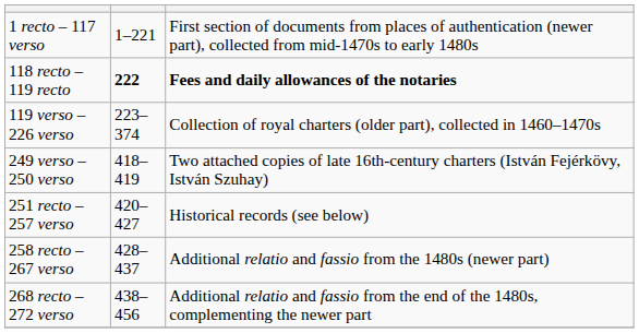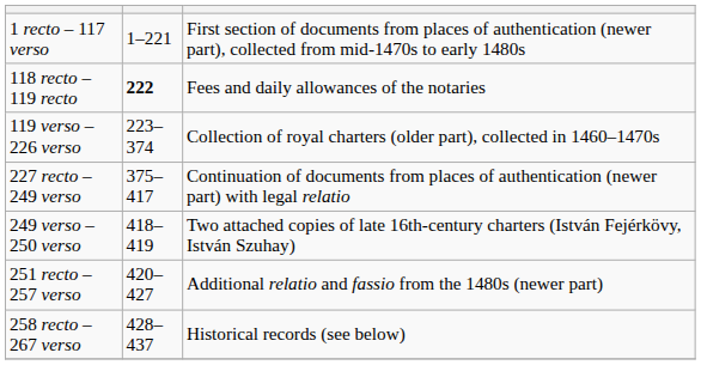 <table class="wikitable sortable">
 <tr>
 <th></th>
 <th></th>
 <th></th>
 </tr>
 <tr>
 <td>1 <em>recto</em> – 117 <em>verso</em></td>
 <td>1–221</td>
 <td>First section of documents from places of authentication (newer part), collected from mid-1470s to early 1480s</td>
 </tr>
 <tr>
 <td>118 <em>recto</em> – 119 <em>recto</em></td>
 <td><strong>222</strong></td>
-<td><strong>Fees and daily allowances of the notaries</strong></td>
+<td>Fees and daily allowances of the notaries</td>
 </tr>
 <tr>
 <td>119 <em>verso</em> – 226 <em>verso</em></td>
 <td>223–374</td>
 <td>Collection of royal charters (older part), collected in 1460–1470s</td>
+</tr>
+<tr>
+<td>227 <em>recto</em> – 249 <em>verso</em></td>
+<td>375–417</td>
+<td>Continuation of documents from places of authentication (newer part) with legal <em>relatio</em></td>
 </tr>
 <tr>
 <td>249 <em>verso</em> – 250 <em>verso</em></td>
 <td>418–419</td>
 <td>Two attached copies of late 16th-century charters (István Fejérkövy, István Szuhay)</td>
 </tr>
 <tr>
 <td>251 <em>recto</em> – 257 <em>verso</em></td>
 <td>420–427</td>
-<td>Historical records (see below)</td>
+<td>Additional <em>relatio</em> and <em>fassio</em> from the 1480s (newer part)</td>
 </tr>
 <tr>
 <td>258 <em>recto</em> – 267 <em>verso</em></td>
 <td>428–437</td>
-<td>Additional <em>relatio</em> and <em>fassio</em> from the 1480s (newer part)</td>
-</tr>
-<tr>
-<td>268 <em>recto</em> – 272 <em>verso</em></td>
-<td>438–456</td>
-<td>Additional <em>relatio</em> and <em>fassio</em> from the end of the 1480s, complementing the newer part</td>
+<td>Historical records (see below)</td>
 </tr>
 <tr>
 </tr>
 </table>
